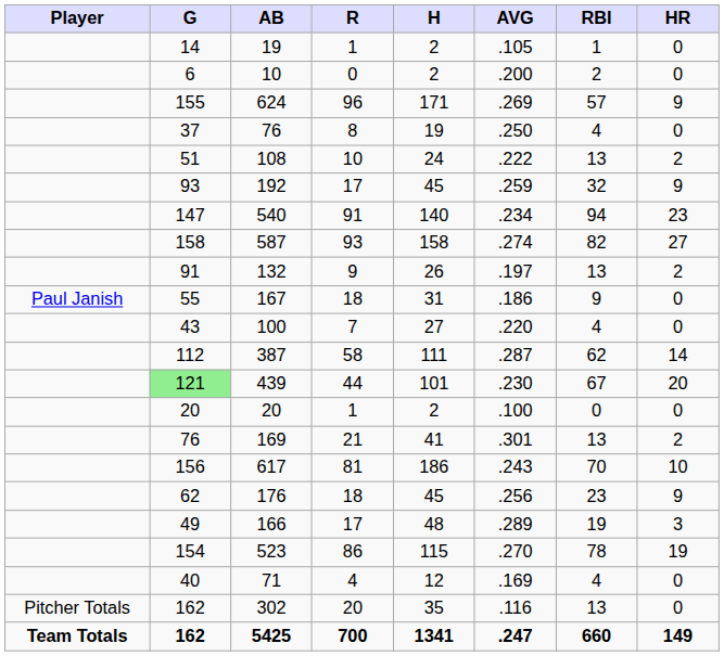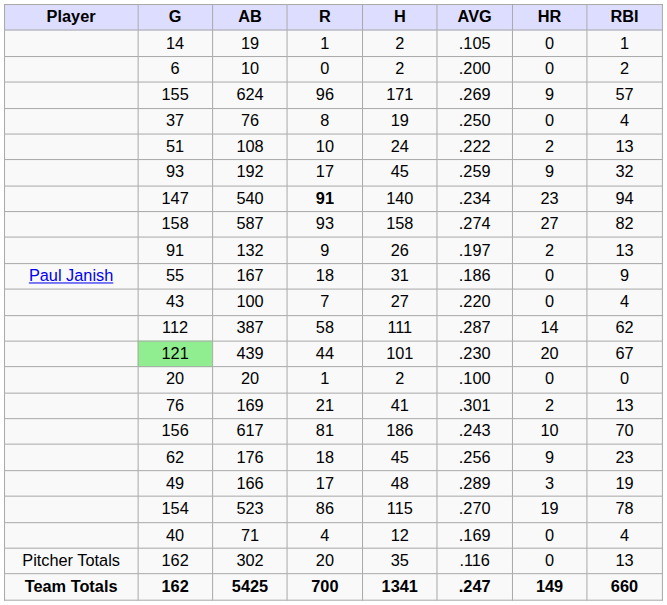 <table class="wikitable sortable">
 <tr>
 <th style="background:#ddf; width:16%;">Player</th>
 <th style="background:#ddf; width:9%;">G</th>
 <th style="background:#ddf; width:9%;">AB</th>
 <th style="background:#ddf; width:9%;">R</th>
 <th style="background:#ddf; width:9%;">H</th>
 <th style="background:#ddf; width:9%;">AVG</th>
+<th style="background:#ddf; width:9%;">HR</th>
 <th style="background:#ddf; width:9%;">RBI</th>
-<th style="background:#ddf; width:9%;">HR</th>
 </tr>
 <tr style="text-align:center;">
 <td></td>
 <td>14</td>
 <td>19</td>
 <td>1</td>
 <td>2</td>
 <td>.105</td>
+<td>0</td>
 <td>1</td>
-<td>0</td>
 </tr>
 <tr style="text-align:center;">
 <td></td>
 <td>6</td>
 <td>10</td>
 <td>0</td>
 <td>2</td>
 <td>.200</td>
+<td>0</td>
 <td>2</td>
-<td>0</td>
 </tr>
 <tr style="text-align:center;">
 <td></td>
 <td>155</td>
 <td>624</td>
 <td>96</td>
 <td>171</td>
 <td>.269</td>
+<td>9</td>
 <td>57</td>
-<td>9</td>
 </tr>
 <tr style="text-align:center;">
 <td></td>
 <td>37</td>
 <td>76</td>
 <td>8</td>
 <td>19</td>
 <td>.250</td>
+<td>0</td>
 <td>4</td>
-<td>0</td>
 </tr>
 <tr style="text-align:center;">
 <td></td>
 <td>51</td>
 <td>108</td>
 <td>10</td>
 <td>24</td>
 <td>.222</td>
+<td>2</td>
 <td>13</td>
-<td>2</td>
 </tr>
 <tr style="text-align:center;">
 <td></td>
 <td>93</td>
 <td>192</td>
 <td>17</td>
 <td>45</td>
 <td>.259</td>
+<td>9</td>
 <td>32</td>
-<td>9</td>
 </tr>
 <tr style="text-align:center;">
 <td></td>
 <td>147</td>
 <td>540</td>
-<td>91</td>
+<td><strong>91</strong></td>
 <td>140</td>
 <td>.234</td>
+<td>23</td>
 <td>94</td>
-<td>23</td>
 </tr>
 <tr style="text-align:center;">
 <td></td>
 <td>158</td>
 <td>587</td>
 <td>93</td>
 <td>158</td>
 <td>.274</td>
+<td>27</td>
 <td>82</td>
-<td>27</td>
 </tr>
 <tr style="text-align:center;">
 <td></td>
 <td>91</td>
 <td>132</td>
 <td>9</td>
 <td>26</td>
 <td>.197</td>
+<td>2</td>
 <td>13</td>
-<td>2</td>
 </tr>
 <tr style="text-align:center;">
 <td><a href='#'>Paul Janish</a></td>
 <td>55</td>
 <td>167</td>
 <td>18</td>
 <td>31</td>
 <td>.186</td>
+<td>0</td>
 <td>9</td>
-<td>0</td>
 </tr>
 <tr align=center>
 <td></td>
 <td>43</td>
 <td>100</td>
 <td>7</td>
 <td>27</td>
 <td>.220</td>
+<td>0</td>
 <td>4</td>
-<td>0</td>
 </tr>
 <tr style="text-align:center;">
 <td></td>
 <td>112</td>
 <td>387</td>
 <td>58</td>
 <td>111</td>
 <td>.287</td>
+<td>14</td>
 <td>62</td>
-<td>14</td>
 </tr>
 <tr style="text-align:center;">
 <td></td>
 <td style="background: lightgreen;">121</td>
 <td>439</td>
 <td>44</td>
 <td>101</td>
 <td>.230</td>
+<td>20</td>
 <td>67</td>
-<td>20</td>
 </tr>
 <tr style="text-align:center;">
 <td></td>
 <td>20</td>
 <td>20</td>
 <td>1</td>
 <td>2</td>
 <td>.100</td>
 <td>0</td>
 <td>0</td>
 </tr>
 <tr style="text-align:center;">
 <td></td>
 <td>76</td>
 <td>169</td>
 <td>21</td>
 <td>41</td>
 <td>.301</td>
+<td>2</td>
 <td>13</td>
-<td>2</td>
 </tr>
 <tr style="text-align:center;">
 <td></td>
 <td>156</td>
 <td>617</td>
 <td>81</td>
 <td>186</td>
 <td>.243</td>
+<td>10</td>
 <td>70</td>
-<td>10</td>
 </tr>
 <tr style="text-align:center;">
 <td></td>
 <td>62</td>
 <td>176</td>
 <td>18</td>
 <td>45</td>
 <td>.256</td>
+<td>9</td>
 <td>23</td>
-<td>9</td>
 </tr>
 <tr style="text-align:center;">
 <td></td>
 <td>49</td>
 <td>166</td>
 <td>17</td>
 <td>48</td>
 <td>.289</td>
+<td>3</td>
 <td>19</td>
-<td>3</td>
 </tr>
 <tr style="text-align:center;">
 <td></td>
 <td>154</td>
 <td>523</td>
 <td>86</td>
 <td>115</td>
 <td>.270</td>
+<td>19</td>
 <td>78</td>
-<td>19</td>
 </tr>
 <tr style="text-align:center;">
 <td></td>
 <td>40</td>
 <td>71</td>
 <td>4</td>
 <td>12</td>
 <td>.169</td>
+<td>0</td>
 <td>4</td>
-<td>0</td>
 </tr>
 <tr align=center>
 <td>Pitcher Totals</td>
 <td>162</td>
 <td>302</td>
 <td>20</td>
 <td>35</td>
 <td>.116</td>
+<td>0</td>
 <td>13</td>
-<td>0</td>
 </tr>
 <tr align=center>
 <td><strong>Team Totals</strong></td>
 <td><strong>162</strong></td>
 <td><strong>5425</strong></td>
 <td><strong>700</strong></td>
 <td><strong>1341</strong></td>
 <td><strong>.247</strong></td>
+<td><strong>149</strong></td>
 <td><strong>660</strong></td>
-<td><strong>149</strong></td>
 </tr>
 </table>
